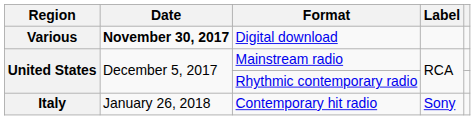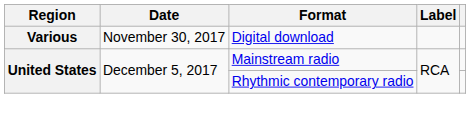 <table class="wikitable plainrowheaders">
 <tr>
 <th scope="col">Region</th>
 <th scope="col">Date</th>
 <th scope="col">Format</th>
 <th scope="col">Label</th>
 <th scope="col"></th>
 </tr>
 <tr>
 <th scope="row">Various</th>
-<td><strong>November 30, 2017</strong></td>
+<td>November 30, 2017</td>
 <td><a href='#'>Digital download</a></td>
 <td></td>
 <td></td>
 </tr>
 <tr>
 <th scope="row" rowspan="2">United States</th>
 <td rowspan="2">December 5, 2017</td>
 <td><a href='#'>Mainstream radio</a></td>
 <td rowspan="2">RCA</td>
 <td></td>
 </tr>
 <tr>
 <td><a href='#'>Rhythmic contemporary radio</a></td>
 <td></td>
 </tr>
-<tr>
-<th scope="row">Italy</th>
-<td>January 26, 2018</td>
-<td><a href='#'>Contemporary hit radio</a></td>
-<td><a href='#'>Sony</a></td>
-<td></td>
-</tr>
 </table>
